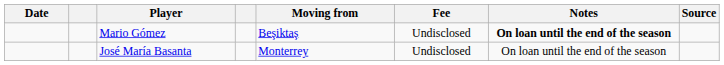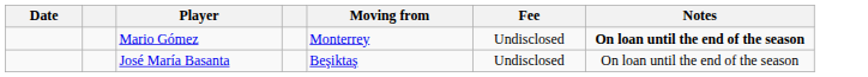 <table class="wikitable sortable">
 <tr>
 <th style="width:80px;">Date</th>
 <th style="width:30px;"></th>
 <th style="width:180px;">Player</th>
 <th style="width:20px;"></th>
 <th style="width:180px;">Moving from</th>
 <th style="width:120px;" class="unsortable">Fee</th>
 <th style="width:250px;" class="unsortable">Notes</th>
-<th style="width:20px;">Source</th>
 </tr>
 <tr>
 <td></td>
 <td align=center></td>
 <td> <a href='#'>Mario Gómez</a></td>
 <td align=center></td>
-<td> <a href='#'>Beşiktaş</a></td>
+<td> <a href='#'>Monterrey</a></td>
 <td align=center>Undisclosed</td>
 <td align=center><strong>On loan until the end of the season</strong></td>
-<td></td>
 </tr>
 <tr>
 <td></td>
 <td align=center></td>
 <td> <a href='#'>José María Basanta</a></td>
 <td align=center></td>
-<td> <a href='#'>Monterrey</a></td>
+<td> <a href='#'>Beşiktaş</a></td>
 <td align=center>Undisclosed</td>
 <td align=center>On loan until the end of the season</td>
-<td></td>
 </tr>
 </table>
